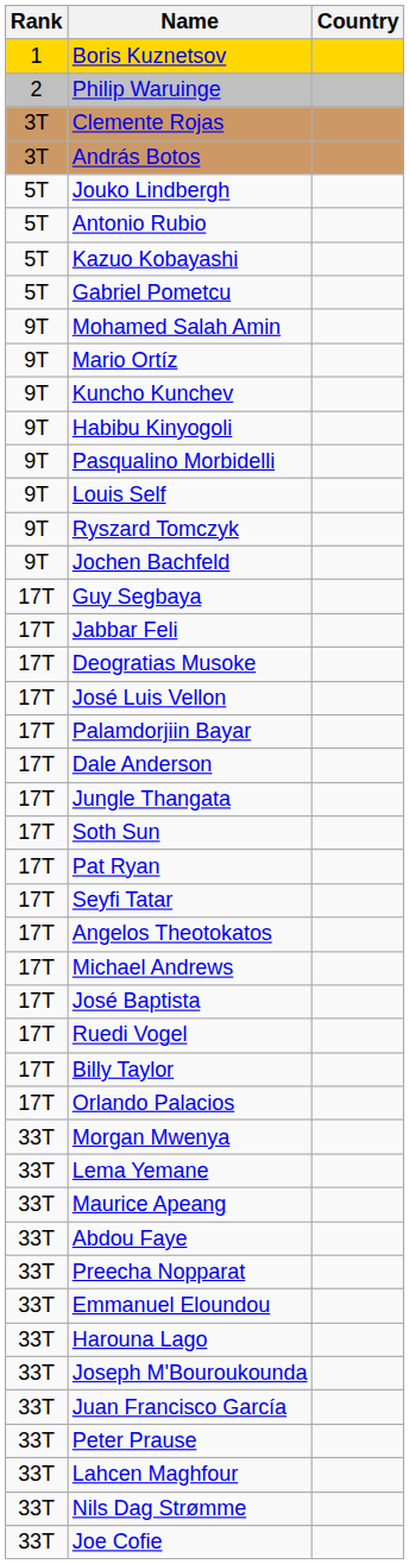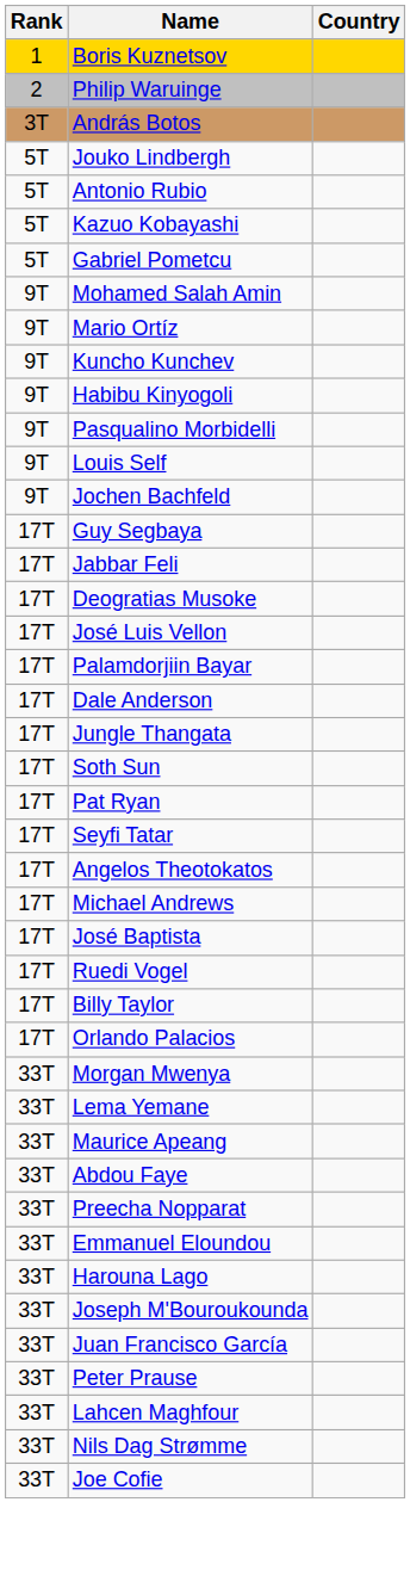 <table class="wikitable sortable" style="text-align:center">
 <tr>
 <th>Rank</th>
 <th>Name</th>
 <th>Country</th>
 </tr>
 <tr bgcolor=gold>
 <td>1</td>
 <td align="left"><a href='#'>Boris Kuznetsov</a></td>
 <td align="left"></td>
 </tr>
 <tr bgcolor=silver>
 <td>2</td>
 <td align="left"><a href='#'>Philip Waruinge</a></td>
-<td align="left"></td>
-</tr>
-<tr bgcolor=#CC9966>
-<td>3T</td>
-<td align="left"><a href='#'>Clemente Rojas</a></td>
 <td align="left"></td>
 </tr>
 <tr bgcolor=#CC9966>
 <td>3T</td>
 <td align="left"><a href='#'>András Botos</a></td>
 <td align="left"></td>
 </tr>
 <tr>
 <td>5T</td>
 <td align="left"><a href='#'>Jouko Lindbergh</a></td>
 <td align="left"></td>
 </tr>
 <tr>
 <td>5T</td>
 <td align="left"><a href='#'>Antonio Rubio</a></td>
 <td align="left"></td>
 </tr>
 <tr>
 <td>5T</td>
 <td align="left"><a href='#'>Kazuo Kobayashi</a></td>
 <td align="left"></td>
 </tr>
 <tr>
 <td>5T</td>
 <td align="left"><a href='#'>Gabriel Pometcu</a></td>
 <td align="left"></td>
 </tr>
 <tr>
 <td>9T</td>
 <td align="left"><a href='#'>Mohamed Salah Amin</a></td>
 <td align="left"></td>
 </tr>
 <tr>
 <td>9T</td>
 <td align="left"><a href='#'>Mario Ortíz</a></td>
 <td align="left"></td>
 </tr>
 <tr>
 <td>9T</td>
 <td align="left"><a href='#'>Kuncho Kunchev</a></td>
 <td align="left"></td>
 </tr>
 <tr>
 <td>9T</td>
 <td align="left"><a href='#'>Habibu Kinyogoli</a></td>
 <td align="left"></td>
 </tr>
 <tr>
 <td>9T</td>
 <td align="left"><a href='#'>Pasqualino Morbidelli</a></td>
 <td align="left"></td>
 </tr>
 <tr>
 <td>9T</td>
 <td align="left"><a href='#'>Louis Self</a></td>
-<td align="left"></td>
-</tr>
-<tr>
-<td>9T</td>
-<td align="left"><a href='#'>Ryszard Tomczyk</a></td>
 <td align="left"></td>
 </tr>
 <tr>
 <td>9T</td>
 <td align="left"><a href='#'>Jochen Bachfeld</a></td>
 <td align="left"></td>
 </tr>
 <tr>
 <td>17T</td>
 <td align="left"><a href='#'>Guy Segbaya</a></td>
 <td align="left"></td>
 </tr>
 <tr>
 <td>17T</td>
 <td align="left"><a href='#'>Jabbar Feli</a></td>
 <td align="left"></td>
 </tr>
 <tr>
 <td>17T</td>
 <td align="left"><a href='#'>Deogratias Musoke</a></td>
 <td align="left"></td>
 </tr>
 <tr>
 <td>17T</td>
 <td align="left"><a href='#'>José Luis Vellon</a></td>
 <td align="left"></td>
 </tr>
 <tr>
 <td>17T</td>
 <td align="left"><a href='#'>Palamdorjiin Bayar</a></td>
 <td align="left"></td>
 </tr>
 <tr>
 <td>17T</td>
 <td align="left"><a href='#'>Dale Anderson</a></td>
 <td align="left"></td>
 </tr>
 <tr>
 <td>17T</td>
 <td align="left"><a href='#'>Jungle Thangata</a></td>
 <td align="left"></td>
 </tr>
 <tr>
 <td>17T</td>
 <td align="left"><a href='#'>Soth Sun</a></td>
 <td align="left"></td>
 </tr>
 <tr>
 <td>17T</td>
 <td align="left"><a href='#'>Pat Ryan</a></td>
 <td align="left"></td>
 </tr>
 <tr>
 <td>17T</td>
 <td align="left"><a href='#'>Seyfi Tatar</a></td>
 <td align="left"></td>
 </tr>
 <tr>
 <td>17T</td>
 <td align="left"><a href='#'>Angelos Theotokatos</a></td>
 <td align="left"></td>
 </tr>
 <tr>
 <td>17T</td>
 <td align="left"><a href='#'>Michael Andrews</a></td>
 <td align="left"></td>
 </tr>
 <tr>
 <td>17T</td>
 <td align="left"><a href='#'>José Baptista</a></td>
 <td align="left"></td>
 </tr>
 <tr>
 <td>17T</td>
 <td align="left"><a href='#'>Ruedi Vogel</a></td>
 <td align="left"></td>
 </tr>
 <tr>
 <td>17T</td>
 <td align="left"><a href='#'>Billy Taylor</a></td>
 <td align="left"></td>
 </tr>
 <tr>
 <td>17T</td>
 <td align="left"><a href='#'>Orlando Palacios</a></td>
 <td align="left"></td>
 </tr>
 <tr>
 <td>33T</td>
 <td align="left"><a href='#'>Morgan Mwenya</a></td>
 <td align="left"></td>
 </tr>
 <tr>
 <td>33T</td>
 <td align="left"><a href='#'>Lema Yemane</a></td>
 <td align="left"></td>
 </tr>
 <tr>
 <td>33T</td>
 <td align="left"><a href='#'>Maurice Apeang</a></td>
 <td align="left"></td>
 </tr>
 <tr>
 <td>33T</td>
 <td align="left"><a href='#'>Abdou Faye</a></td>
 <td align="left"></td>
 </tr>
 <tr>
 <td>33T</td>
 <td align="left"><a href='#'>Preecha Nopparat</a></td>
 <td align="left"></td>
 </tr>
 <tr>
 <td>33T</td>
 <td align="left"><a href='#'>Emmanuel Eloundou</a></td>
 <td align="left"></td>
 </tr>
 <tr>
 <td>33T</td>
 <td align="left"><a href='#'>Harouna Lago</a></td>
 <td align="left"></td>
 </tr>
 <tr>
 <td>33T</td>
 <td align="left"><a href='#'>Joseph M'Bouroukounda</a></td>
 <td align="left"></td>
 </tr>
 <tr>
 <td>33T</td>
 <td align="left"><a href='#'>Juan Francisco García</a></td>
 <td align="left"></td>
 </tr>
 <tr>
 <td>33T</td>
 <td align="left"><a href='#'>Peter Prause</a></td>
 <td align="left"></td>
 </tr>
 <tr>
 <td>33T</td>
 <td align="left"><a href='#'>Lahcen Maghfour</a></td>
 <td align="left"></td>
 </tr>
 <tr>
 <td>33T</td>
 <td align="left"><a href='#'>Nils Dag Strømme</a></td>
 <td align="left"></td>
 </tr>
 <tr>
 <td>33T</td>
 <td align="left"><a href='#'>Joe Cofie</a></td>
 <td align="left"></td>
 </tr>
 </table>
